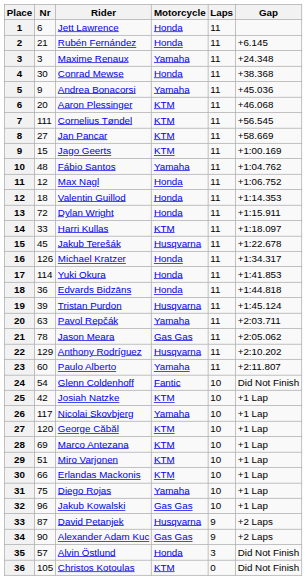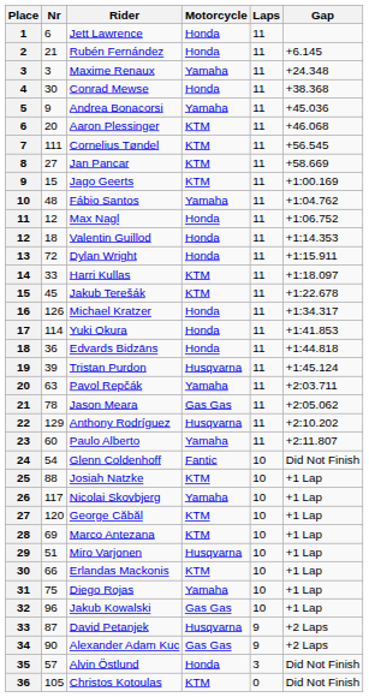 <table class="wikitable" style="font-size: 85%">
 <tr>
 <th>Place</th>
 <th>Nr</th>
 <th>Rider</th>
 <th>Motorcycle</th>
 <th>Laps</th>
 <th>Gap</th>
 </tr>
 <tr>
 <th>1</th>
 <td>6</td>
 <td> <a href='#'>Jett Lawrence</a></td>
 <td><a href='#'>Honda</a></td>
 <td>11</td>
 <td></td>
 </tr>
 <tr>
 <th>2</th>
 <td>21</td>
 <td> <a href='#'>Rubén Fernández</a></td>
 <td><a href='#'>Honda</a></td>
 <td>11</td>
 <td>+6.145</td>
 </tr>
 <tr>
 <th>3</th>
 <td>3</td>
 <td> <a href='#'>Maxime Renaux</a></td>
 <td><a href='#'>Yamaha</a></td>
 <td>11</td>
 <td>+24.348</td>
 </tr>
 <tr>
 <th>4</th>
 <td>30</td>
 <td> <a href='#'>Conrad Mewse</a></td>
 <td><a href='#'>Honda</a></td>
 <td>11</td>
 <td>+38.368</td>
 </tr>
 <tr>
 <th>5</th>
 <td>9</td>
 <td> <a href='#'>Andrea Bonacorsi</a></td>
 <td><a href='#'>Yamaha</a></td>
 <td>11</td>
 <td>+45.036</td>
 </tr>
 <tr>
 <th>6</th>
 <td>20</td>
 <td> <a href='#'>Aaron Plessinger</a></td>
 <td><a href='#'>KTM</a></td>
 <td>11</td>
 <td>+46.068</td>
 </tr>
 <tr>
 <th>7</th>
 <td>111</td>
 <td> <a href='#'>Cornelius Tøndel</a></td>
 <td><a href='#'>KTM</a></td>
 <td>11</td>
 <td>+56.545</td>
 </tr>
 <tr>
 <th>8</th>
 <td>27</td>
 <td> <a href='#'>Jan Pancar</a></td>
 <td><a href='#'>KTM</a></td>
 <td>11</td>
 <td>+58.669</td>
 </tr>
 <tr>
 <th>9</th>
 <td>15</td>
 <td> <a href='#'>Jago Geerts</a></td>
 <td><a href='#'>KTM</a></td>
 <td>11</td>
 <td>+1:00.169</td>
 </tr>
 <tr>
 <th>10</th>
 <td>48</td>
 <td> <a href='#'>Fábio Santos</a></td>
 <td><a href='#'>Yamaha</a></td>
 <td>11</td>
 <td>+1:04.762</td>
 </tr>
 <tr>
 <th>11</th>
 <td>12</td>
 <td> <a href='#'>Max Nagl</a></td>
 <td><a href='#'>Honda</a></td>
 <td>11</td>
 <td>+1:06.752</td>
 </tr>
 <tr>
 <th>12</th>
 <td>18</td>
 <td> <a href='#'>Valentin Guillod</a></td>
 <td><a href='#'>Honda</a></td>
 <td>11</td>
 <td>+1:14.353</td>
 </tr>
 <tr>
 <th>13</th>
 <td>72</td>
 <td> <a href='#'>Dylan Wright</a></td>
 <td><a href='#'>Honda</a></td>
 <td>11</td>
 <td>+1:15.911</td>
 </tr>
 <tr>
 <th>14</th>
 <td>33</td>
 <td> <a href='#'>Harri Kullas</a></td>
 <td><a href='#'>KTM</a></td>
 <td>11</td>
 <td>+1:18.097</td>
 </tr>
 <tr>
 <th>15</th>
 <td>45</td>
 <td> <a href='#'>Jakub Terešák</a></td>
-<td><a href='#'>Husqvarna</a></td>
+<td><a href='#'>KTM</a></td>
 <td>11</td>
 <td>+1:22.678</td>
 </tr>
 <tr>
 <th>16</th>
 <td>126</td>
 <td> <a href='#'>Michael Kratzer</a></td>
 <td><a href='#'>Honda</a></td>
 <td>11</td>
 <td>+1:34.317</td>
 </tr>
 <tr>
 <th>17</th>
 <td>114</td>
 <td> <a href='#'>Yuki Okura</a></td>
 <td><a href='#'>Honda</a></td>
 <td>11</td>
 <td>+1:41.853</td>
 </tr>
 <tr>
 <th>18</th>
 <td>36</td>
 <td> <a href='#'>Edvards Bidzāns</a></td>
 <td><a href='#'>Honda</a></td>
 <td>11</td>
 <td>+1:44.818</td>
 </tr>
 <tr>
 <th>19</th>
 <td>39</td>
 <td> <a href='#'>Tristan Purdon</a></td>
 <td><a href='#'>Husqvarna</a></td>
 <td>11</td>
 <td>+1:45.124</td>
 </tr>
 <tr>
 <th>20</th>
 <td>63</td>
 <td> <a href='#'>Pavol Repčák</a></td>
 <td><a href='#'>Yamaha</a></td>
 <td>11</td>
 <td>+2:03.711</td>
 </tr>
 <tr>
 <th>21</th>
 <td>78</td>
 <td> <a href='#'>Jason Meara</a></td>
 <td><a href='#'>Gas Gas</a></td>
 <td>11</td>
 <td>+2:05.062</td>
 </tr>
 <tr>
 <th>22</th>
 <td>129</td>
 <td> <a href='#'>Anthony Rodríguez</a></td>
 <td><a href='#'>Husqvarna</a></td>
 <td>11</td>
 <td>+2:10.202</td>
 </tr>
 <tr>
 <th>23</th>
 <td>60</td>
 <td> <a href='#'>Paulo Alberto</a></td>
 <td><a href='#'>Yamaha</a></td>
 <td>11</td>
 <td>+2:11.807</td>
 </tr>
 <tr>
 <th>24</th>
 <td>54</td>
 <td> <a href='#'>Glenn Coldenhoff</a></td>
 <td><a href='#'>Fantic</a></td>
 <td>10</td>
 <td>Did Not Finish</td>
 </tr>
 <tr>
 <th>25</th>
-<td>42</td>
+<td>88</td>
 <td> <a href='#'>Josiah Natzke</a></td>
 <td><a href='#'>KTM</a></td>
 <td>10</td>
 <td>+1 Lap</td>
 </tr>
 <tr>
 <th>26</th>
 <td>117</td>
 <td> <a href='#'>Nicolai Skovbjerg</a></td>
 <td><a href='#'>Yamaha</a></td>
 <td>10</td>
 <td>+1 Lap</td>
 </tr>
 <tr>
 <th>27</th>
 <td>120</td>
 <td> <a href='#'>George Căbăl</a></td>
 <td><a href='#'>KTM</a></td>
 <td>10</td>
 <td>+1 Lap</td>
 </tr>
 <tr>
 <th>28</th>
 <td>69</td>
 <td> <a href='#'>Marco Antezana</a></td>
 <td><a href='#'>KTM</a></td>
 <td>10</td>
 <td>+1 Lap</td>
 </tr>
 <tr>
 <th>29</th>
 <td>51</td>
 <td> <a href='#'>Miro Varjonen</a></td>
-<td><a href='#'>KTM</a></td>
+<td><a href='#'>Husqvarna</a></td>
 <td>10</td>
 <td>+1 Lap</td>
 </tr>
 <tr>
 <th>30</th>
 <td>66</td>
 <td> <a href='#'>Erlandas Mackonis</a></td>
 <td><a href='#'>KTM</a></td>
 <td>10</td>
 <td>+1 Lap</td>
 </tr>
 <tr>
 <th>31</th>
 <td>75</td>
 <td> <a href='#'>Diego Rojas</a></td>
 <td><a href='#'>Yamaha</a></td>
 <td>10</td>
 <td>+1 Lap</td>
 </tr>
 <tr>
 <th>32</th>
 <td>96</td>
 <td> <a href='#'>Jakub Kowalski</a></td>
 <td><a href='#'>Gas Gas</a></td>
 <td>10</td>
 <td>+1 Lap</td>
 </tr>
 <tr>
 <th>33</th>
 <td>87</td>
 <td> <a href='#'>David Petanjek</a></td>
 <td><a href='#'>Husqvarna</a></td>
 <td>9</td>
 <td>+2 Laps</td>
 </tr>
 <tr>
 <th>34</th>
 <td>90</td>
 <td> <a href='#'>Alexander Adam Kuc</a></td>
 <td><a href='#'>Gas Gas</a></td>
 <td>9</td>
 <td>+2 Laps</td>
 </tr>
 <tr>
 <th>35</th>
 <td>57</td>
 <td> <a href='#'>Alvin Östlund</a></td>
 <td><a href='#'>Honda</a></td>
 <td>3</td>
 <td>Did Not Finish</td>
 </tr>
 <tr>
 <th>36</th>
 <td>105</td>
 <td> <a href='#'>Christos Kotoulas</a></td>
 <td><a href='#'>KTM</a></td>
 <td>0</td>
 <td>Did Not Finish</td>
 </tr>
 </table>
